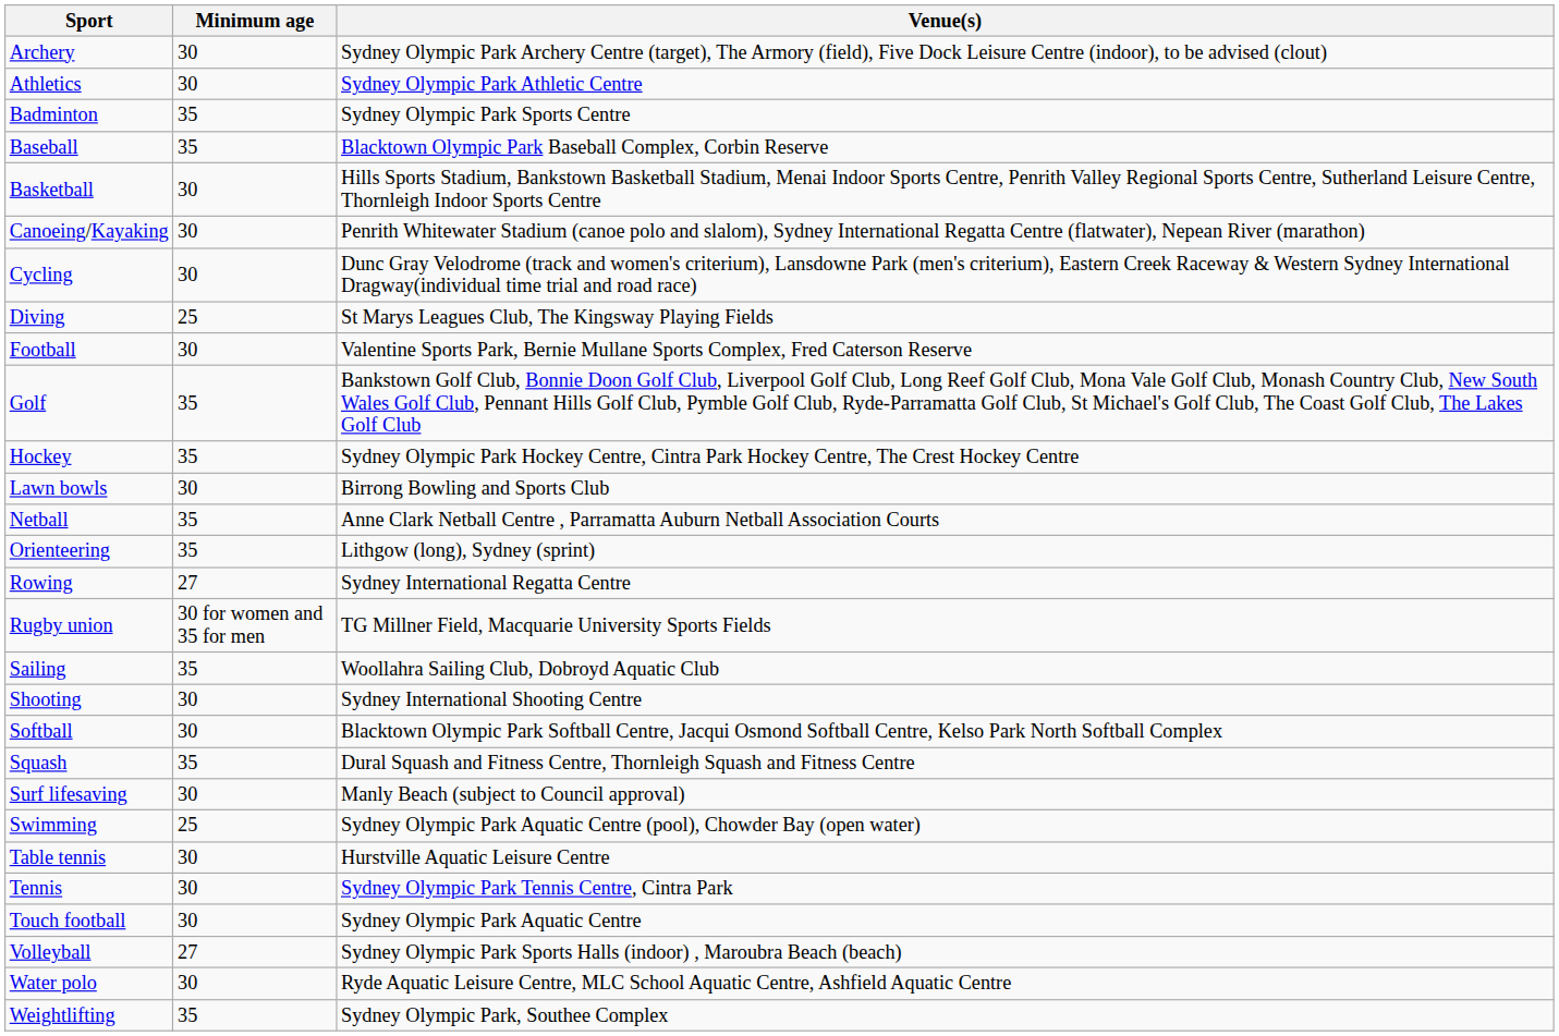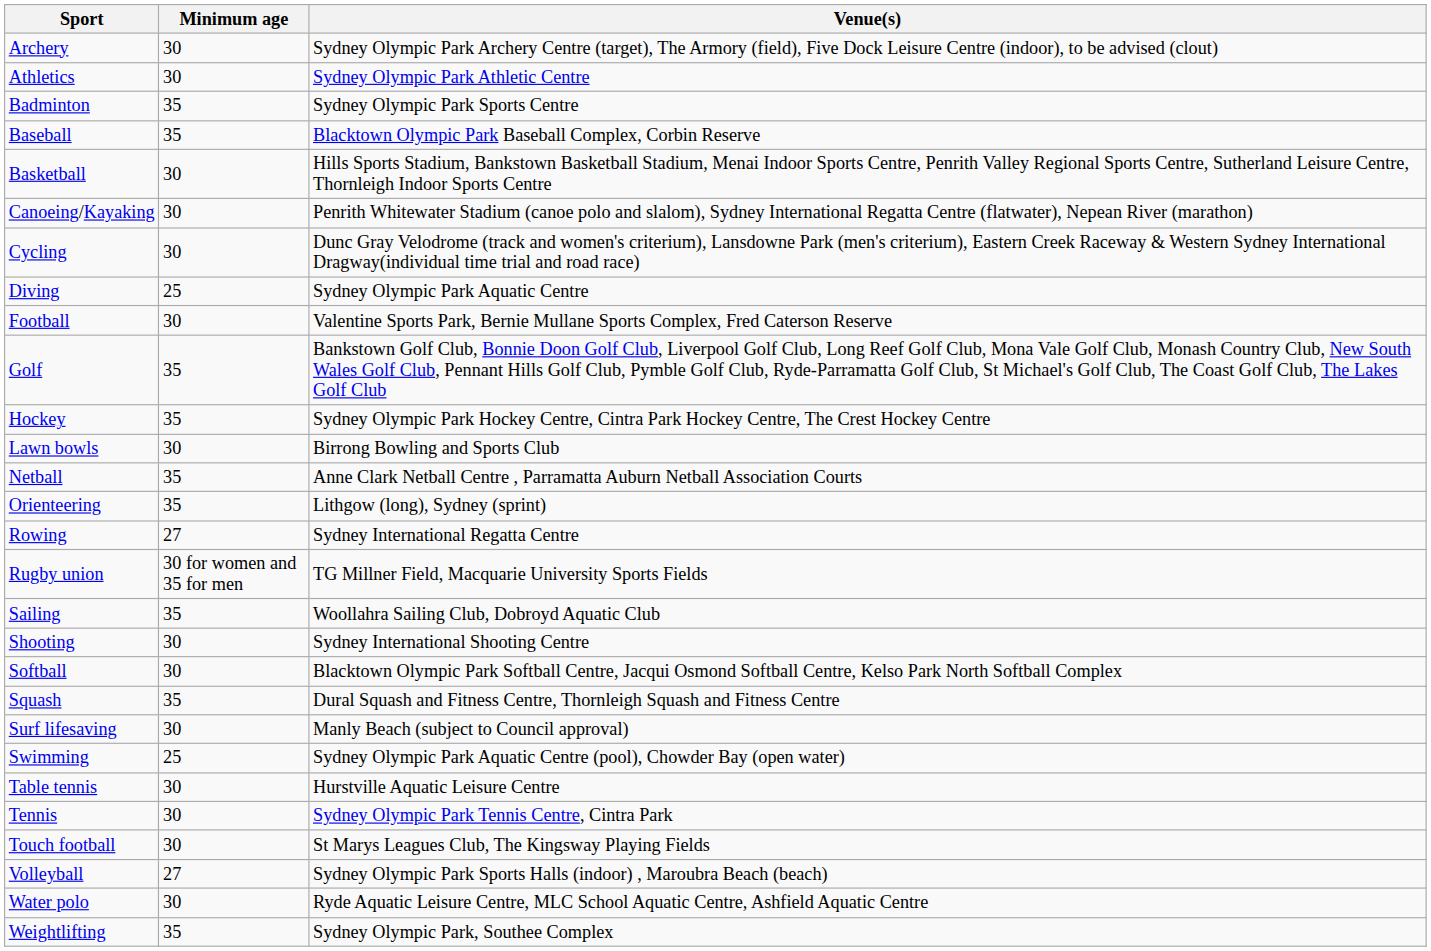 <table class="wikitable">
 <tr>
 <th>Sport</th>
 <th>Minimum age</th>
 <th>Venue(s)</th>
 </tr>
 <tr>
 <td><a href='#'>Archery</a></td>
 <td>30</td>
 <td>Sydney Olympic Park Archery Centre (target), The Armory (field), Five Dock Leisure Centre (indoor), to be advised (clout)</td>
 </tr>
 <tr>
 <td><a href='#'>Athletics</a></td>
 <td>30</td>
 <td><a href='#'>Sydney Olympic Park Athletic Centre</a> </td>
 </tr>
 <tr>
 <td><a href='#'>Badminton</a></td>
 <td>35</td>
 <td>Sydney Olympic Park Sports Centre </td>
 </tr>
 <tr>
 <td><a href='#'>Baseball</a></td>
 <td>35</td>
 <td><a href='#'>Blacktown Olympic Park</a> Baseball Complex, Corbin Reserve</td>
 </tr>
 <tr>
 <td><a href='#'>Basketball</a></td>
 <td>30</td>
 <td>Hills Sports Stadium, Bankstown Basketball Stadium, Menai Indoor Sports Centre, Penrith Valley Regional Sports Centre, Sutherland Leisure Centre, Thornleigh Indoor Sports Centre</td>
 </tr>
 <tr>
 <td><a href='#'>Canoeing</a>/<a href='#'>Kayaking</a></td>
 <td>30</td>
 <td>Penrith Whitewater Stadium (canoe polo and slalom), Sydney International Regatta Centre (flatwater), Nepean River (marathon)</td>
 </tr>
 <tr>
 <td><a href='#'>Cycling</a></td>
 <td>30</td>
 <td>Dunc Gray Velodrome (track and women's criterium), Lansdowne Park (men's criterium), Eastern Creek Raceway & Western Sydney International Dragway(individual time trial and road race)</td>
 </tr>
 <tr>
 <td><a href='#'>Diving</a></td>
 <td>25</td>
-<td>St Marys Leagues Club, The Kingsway Playing Fields</td>
+<td>Sydney Olympic Park Aquatic Centre</td>
 </tr>
 <tr>
 <td><a href='#'>Football</a></td>
 <td>30</td>
 <td>Valentine Sports Park, Bernie Mullane Sports Complex, Fred Caterson Reserve</td>
 </tr>
 <tr>
 <td><a href='#'>Golf</a></td>
 <td>35</td>
 <td>Bankstown Golf Club, <a href='#'>Bonnie Doon Golf Club</a>, Liverpool Golf Club, Long Reef Golf Club, Mona Vale Golf Club, Monash Country Club, <a href='#'>New South Wales Golf Club</a>, Pennant Hills Golf Club, Pymble Golf Club, Ryde-Parramatta Golf Club, St Michael's Golf Club, The Coast Golf Club, <a href='#'>The Lakes Golf Club</a></td>
 </tr>
 <tr>
 <td><a href='#'>Hockey</a></td>
 <td>35</td>
 <td>Sydney Olympic Park Hockey Centre, Cintra Park Hockey Centre, The Crest Hockey Centre</td>
 </tr>
 <tr>
 <td><a href='#'>Lawn bowls</a></td>
 <td>30</td>
 <td>Birrong Bowling and Sports Club</td>
 </tr>
 <tr>
 <td><a href='#'>Netball</a></td>
 <td>35</td>
 <td>Anne Clark Netball Centre , Parramatta Auburn Netball Association Courts</td>
 </tr>
 <tr>
 <td><a href='#'>Orienteering</a></td>
 <td>35</td>
 <td>Lithgow (long), Sydney (sprint)</td>
 </tr>
 <tr>
 <td><a href='#'>Rowing</a></td>
 <td>27</td>
 <td>Sydney International Regatta Centre</td>
 </tr>
 <tr>
 <td><a href='#'>Rugby union</a></td>
 <td>30 for women and 35 for men</td>
 <td>TG Millner Field, Macquarie University Sports Fields</td>
 </tr>
 <tr>
 <td><a href='#'>Sailing</a></td>
 <td>35</td>
 <td>Woollahra Sailing Club, Dobroyd Aquatic Club</td>
 </tr>
 <tr>
 <td><a href='#'>Shooting</a></td>
 <td>30</td>
 <td>Sydney International Shooting Centre</td>
 </tr>
 <tr>
 <td><a href='#'>Softball</a></td>
 <td>30</td>
 <td>Blacktown Olympic Park Softball Centre, Jacqui Osmond Softball Centre, Kelso Park North Softball Complex</td>
 </tr>
 <tr>
 <td><a href='#'>Squash</a></td>
 <td>35</td>
 <td>Dural Squash and Fitness Centre, Thornleigh Squash and Fitness Centre</td>
 </tr>
 <tr>
 <td><a href='#'>Surf lifesaving</a></td>
 <td>30</td>
 <td>Manly Beach (subject to Council approval)</td>
 </tr>
 <tr>
 <td><a href='#'>Swimming</a></td>
 <td>25</td>
 <td>Sydney Olympic Park Aquatic Centre (pool), Chowder Bay (open water)</td>
 </tr>
 <tr>
 <td><a href='#'>Table tennis</a></td>
 <td>30</td>
 <td>Hurstville Aquatic Leisure Centre</td>
 </tr>
 <tr>
 <td><a href='#'>Tennis</a></td>
 <td>30</td>
 <td><a href='#'>Sydney Olympic Park Tennis Centre</a>, Cintra Park</td>
 </tr>
 <tr>
 <td><a href='#'>Touch football</a></td>
 <td>30</td>
-<td>Sydney Olympic Park Aquatic Centre</td>
+<td>St Marys Leagues Club, The Kingsway Playing Fields</td>
 </tr>
 <tr>
 <td><a href='#'>Volleyball</a></td>
 <td>27</td>
 <td>Sydney Olympic Park Sports Halls (indoor) , Maroubra Beach (beach)</td>
 </tr>
 <tr>
 <td><a href='#'>Water polo</a></td>
 <td>30</td>
 <td>Ryde Aquatic Leisure Centre, MLC School Aquatic Centre, Ashfield Aquatic Centre</td>
 </tr>
 <tr>
 <td><a href='#'>Weightlifting</a></td>
 <td>35</td>
 <td>Sydney Olympic Park, Southee Complex</td>
 </tr>
 </table>
